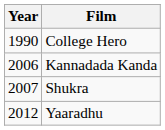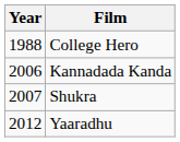 <table class="wikitable sortable">
 <tr>
 <th class=unsortable>Year</th>
 <th class=unsortable>Film</th>
 </tr>
 <tr>
-<td>1990</td>
+<td>1988</td>
 <td>College Hero</td>
 </tr>
 <tr>
 <td>2006</td>
 <td>Kannadada Kanda</td>
 </tr>
 <tr>
 <td>2007</td>
 <td>Shukra</td>
 </tr>
 <tr>
 <td>2012</td>
 <td>Yaaradhu</td>
 </tr>
 </table>
